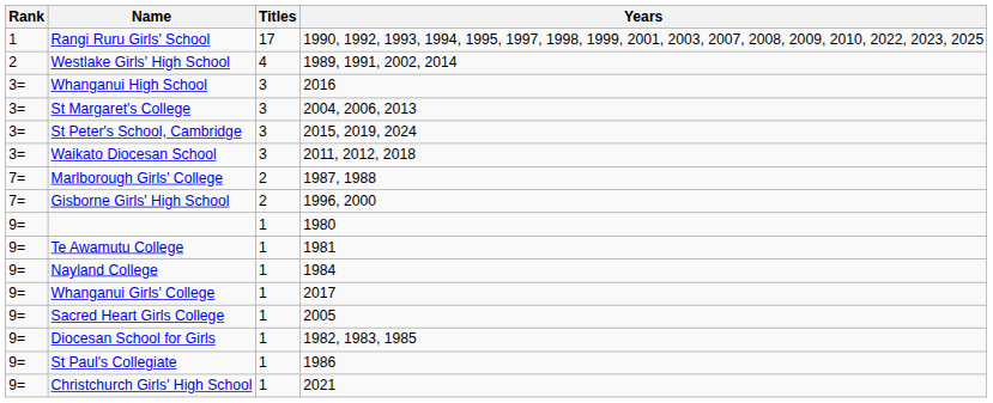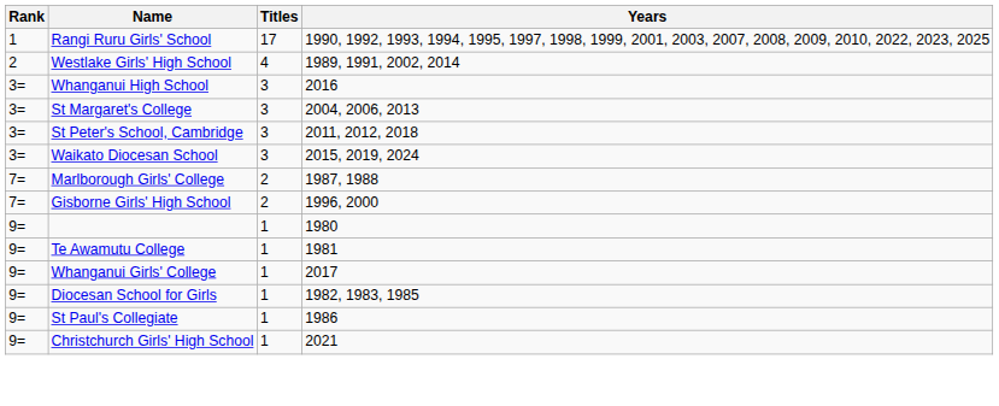 <table class="wikitable">
 <tr>
 <th>Rank</th>
 <th>Name</th>
 <th>Titles</th>
 <th>Years</th>
 </tr>
 <tr>
 <td>1</td>
 <td><a href='#'>Rangi Ruru Girls' School</a></td>
 <td>17</td>
 <td>1990, 1992, 1993, 1994, 1995, 1997, 1998, 1999, 2001, 2003, 2007, 2008, 2009, 2010, 2022, 2023, 2025</td>
 </tr>
 <tr>
 <td>2</td>
 <td><a href='#'>Westlake Girls' High School</a></td>
 <td>4</td>
 <td>1989, 1991, 2002, 2014</td>
 </tr>
 <tr>
 <td>3=</td>
 <td><a href='#'>Whanganui High School</a></td>
 <td>3</td>
 <td>2016</td>
 </tr>
 <tr>
 <td>3=</td>
 <td><a href='#'>St Margaret's College</a></td>
 <td>3</td>
 <td>2004, 2006, 2013</td>
 </tr>
 <tr>
 <td>3=</td>
 <td><a href='#'>St Peter's School, Cambridge</a></td>
 <td>3</td>
-<td>2015, 2019, 2024</td>
+<td>2011, 2012, 2018</td>
 </tr>
 <tr>
 <td>3=</td>
 <td><a href='#'>Waikato Diocesan School</a></td>
 <td>3</td>
-<td>2011, 2012, 2018</td>
+<td>2015, 2019, 2024</td>
 </tr>
 <tr>
 <td>7=</td>
 <td><a href='#'>Marlborough Girls' College</a></td>
 <td>2</td>
 <td>1987, 1988</td>
 </tr>
 <tr>
 <td>7=</td>
 <td><a href='#'>Gisborne Girls' High School</a></td>
 <td>2</td>
 <td>1996, 2000</td>
 </tr>
 <tr>
 <td>9=</td>
 <td></td>
 <td>1</td>
 <td>1980</td>
 </tr>
 <tr>
 <td>9=</td>
 <td><a href='#'>Te Awamutu College</a></td>
 <td>1</td>
 <td>1981</td>
 </tr>
 <tr>
 <td>9=</td>
-<td><a href='#'>Nayland College</a></td>
-<td>1</td>
-<td>1984</td>
-</tr>
-<tr>
-<td>9=</td>
 <td><a href='#'>Whanganui Girls' College</a></td>
 <td>1</td>
 <td>2017</td>
-</tr>
-<tr>
-<td>9=</td>
-<td><a href='#'>Sacred Heart Girls College</a></td>
-<td>1</td>
-<td>2005</td>
 </tr>
 <tr>
 <td>9=</td>
 <td><a href='#'>Diocesan School for Girls</a></td>
 <td>1</td>
 <td>1982, 1983, 1985</td>
 </tr>
 <tr>
 <td>9=</td>
 <td><a href='#'>St Paul's Collegiate</a></td>
 <td>1</td>
 <td>1986</td>
 </tr>
 <tr>
 <td>9=</td>
 <td><a href='#'>Christchurch Girls' High School</a></td>
 <td>1</td>
 <td>2021</td>
 </tr>
 </table>
